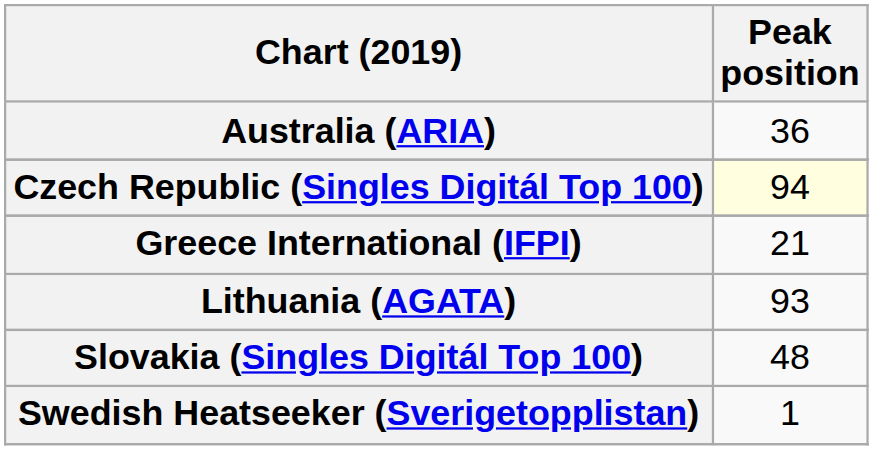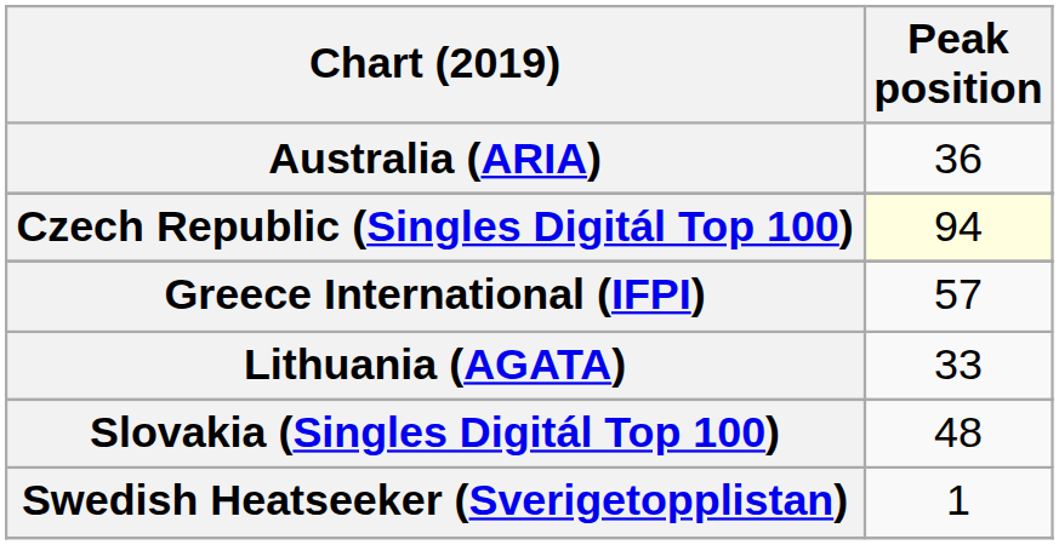 <table class="wikitable sortable plainrowheaders" style="text-align:center">
 <tr>
 <th scope="col">Chart (2019)</th>
 <th scope="col">Peak<br>position</th>
 </tr>
 <tr>
 <th scope="row">Australia (<a href='#'>ARIA</a>)</th>
 <td>36</td>
 </tr>
 <tr>
 </tr>
 <tr>
 <th scope="row">Czech Republic (<a href='#'>Singles Digitál Top 100</a>)</th>
 <td style="background: lightyellow;">94</td>
 </tr>
 <tr>
 </tr>
 <tr>
 <th scope="row">Greece International (<a href='#'>IFPI</a>)</th>
-<td>21</td>
+<td>57</td>
 </tr>
 <tr>
 <th scope="row">Lithuania (<a href='#'>AGATA</a>)</th>
-<td>93</td>
+<td>33</td>
 </tr>
 <tr>
 </tr>
 <tr>
 </tr>
 <tr>
 <th scope="row">Slovakia (<a href='#'>Singles Digitál Top 100</a>)</th>
 <td>48</td>
 </tr>
 <tr>
 <th scope="row">Swedish Heatseeker (<a href='#'>Sverigetopplistan</a>)</th>
 <td>1</td>
 </tr>
 <tr>
 </tr>
 <tr>
 </tr>
 <tr>
 </tr>
 </table>
